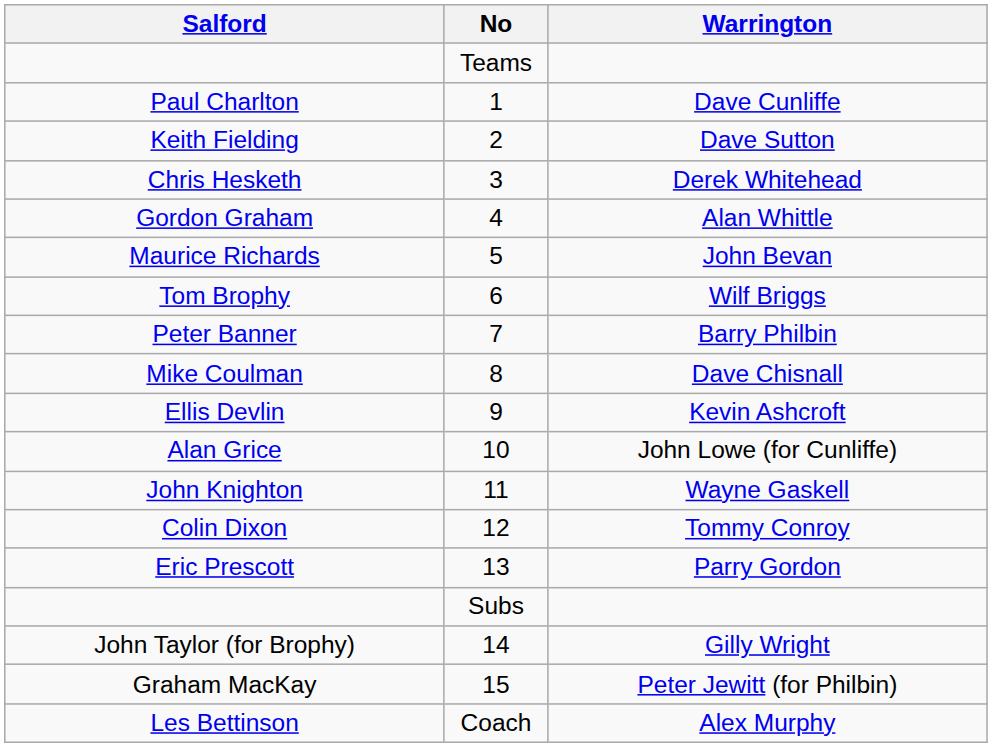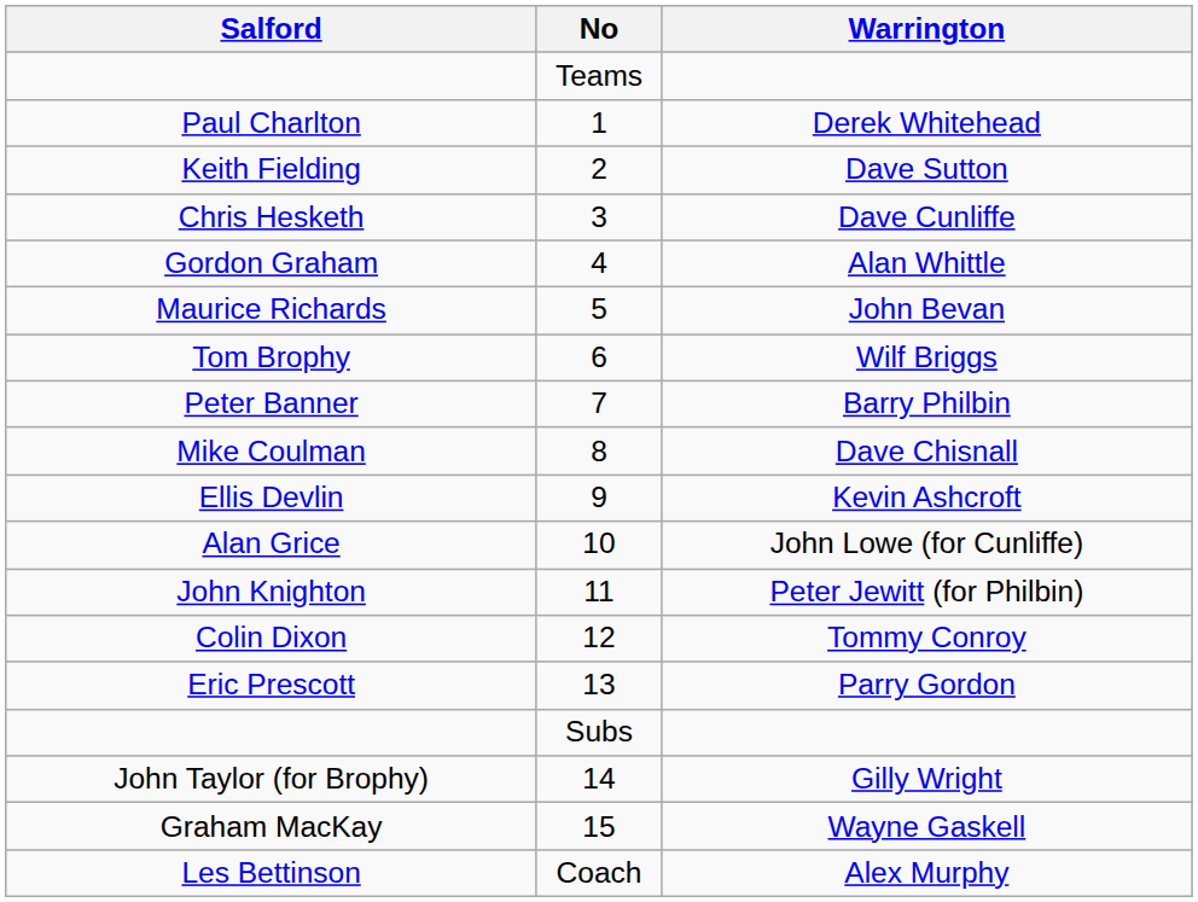 <table class="wikitable" style="text-align:center;">
 <tr>
 <th width=280 abbr=winner><a href='#'>Salford</a></th>
 <th width=60 abbr="Number">No</th>
 <th width=280 abbr=runner-up><a href='#'>Warrington</a></th>
 </tr>
 <tr>
 <td></td>
 <td>Teams</td>
 <td></td>
 </tr>
 <tr>
 <td><a href='#'>Paul Charlton</a></td>
 <td>1</td>
-<td><a href='#'>Dave Cunliffe</a></td>
+<td><a href='#'>Derek Whitehead</a></td>
 </tr>
 <tr>
 <td><a href='#'>Keith Fielding</a></td>
 <td>2</td>
 <td><a href='#'>Dave Sutton</a></td>
 </tr>
 <tr>
 <td><a href='#'>Chris Hesketh</a></td>
 <td>3</td>
-<td><a href='#'>Derek Whitehead</a></td>
+<td><a href='#'>Dave Cunliffe</a></td>
 </tr>
 <tr>
 <td><a href='#'>Gordon Graham</a></td>
 <td>4</td>
 <td><a href='#'>Alan Whittle</a></td>
 </tr>
 <tr>
 <td><a href='#'>Maurice Richards</a></td>
 <td>5</td>
 <td><a href='#'>John Bevan</a></td>
 </tr>
 <tr>
 <td><a href='#'>Tom Brophy</a></td>
 <td>6</td>
 <td><a href='#'>Wilf Briggs</a></td>
 </tr>
 <tr>
 <td><a href='#'>Peter Banner</a></td>
 <td>7</td>
 <td><a href='#'>Barry Philbin</a></td>
 </tr>
 <tr>
 <td><a href='#'>Mike Coulman</a></td>
 <td>8</td>
 <td><a href='#'>Dave Chisnall</a></td>
 </tr>
 <tr>
 <td><a href='#'>Ellis Devlin</a></td>
 <td>9</td>
 <td><a href='#'>Kevin Ashcroft</a></td>
 </tr>
 <tr>
 <td><a href='#'>Alan Grice</a></td>
 <td>10</td>
 <td>John Lowe (for Cunliffe)</td>
 </tr>
 <tr>
 <td><a href='#'>John Knighton</a></td>
 <td>11</td>
-<td><a href='#'>Wayne Gaskell</a></td>
+<td><a href='#'>Peter Jewitt</a> (for Philbin)</td>
 </tr>
 <tr>
 <td><a href='#'>Colin Dixon</a></td>
 <td>12</td>
 <td><a href='#'>Tommy Conroy</a></td>
 </tr>
 <tr>
 <td><a href='#'>Eric Prescott</a></td>
 <td>13</td>
 <td><a href='#'>Parry Gordon</a></td>
 </tr>
 <tr>
 <td></td>
 <td>Subs</td>
 <td></td>
 </tr>
 <tr>
 <td>John Taylor (for Brophy)</td>
 <td>14</td>
 <td><a href='#'>Gilly Wright</a></td>
 </tr>
 <tr>
 <td>Graham MacKay</td>
 <td>15</td>
-<td><a href='#'>Peter Jewitt</a> (for Philbin)</td>
+<td><a href='#'>Wayne Gaskell</a></td>
 </tr>
 <tr>
 <td><a href='#'>Les Bettinson</a></td>
 <td>Coach</td>
 <td><a href='#'>Alex Murphy</a></td>
 </tr>
 </table>
